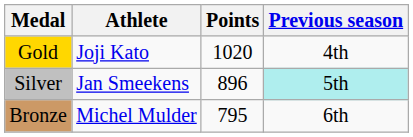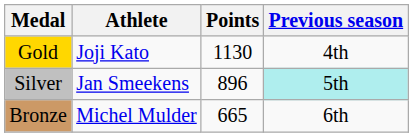 <table class="wikitable">
 <tr>
 <th><strong>Medal</strong></th>
 <th><strong>Athlete</strong></th>
 <th><strong>Points</strong></th>
 <th><strong><a href='#'>Previous season</a></strong></th>
 </tr>
 <tr align="center">
 <td bgcolor="gold">Gold</td>
 <td align="left"> <a href='#'>Joji Kato</a></td>
-<td>1020</td>
+<td>1130</td>
 <td>4th</td>
 </tr>
 <tr align="center">
 <td bgcolor="silver">Silver</td>
 <td align="left"> <a href='#'>Jan Smeekens</a></td>
 <td>896</td>
 <td style="background: paleturquoise;">5th</td>
 </tr>
 <tr align="center">
 <td bgcolor="CC9966">Bronze</td>
 <td align="left"> <a href='#'>Michel Mulder</a></td>
-<td>795</td>
+<td>665</td>
 <td>6th</td>
 </tr>
 </table>
